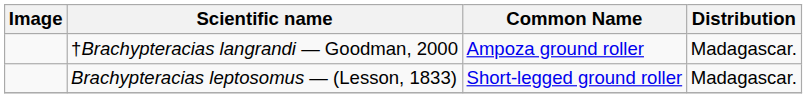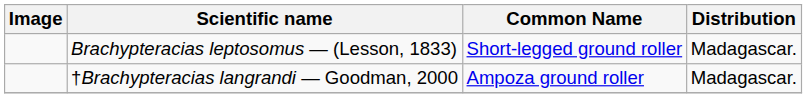 <table class="wikitable">
 <tr>
 <th>Image</th>
 <th>Scientific name</th>
 <th>Common Name</th>
 <th>Distribution</th>
 </tr>
 <tr>
 <td></td>
+<td><em>Brachypteracias leptosomus</em> — (Lesson, 1833)</td>
+<td><a href='#'>Short-legged ground roller</a></td>
+<td>Madagascar.</td>
+</tr>
+<tr>
+<td></td>
 <td>†<em>Brachypteracias langrandi</em> — Goodman, 2000</td>
 <td><a href='#'>Ampoza ground roller</a></td>
 <td>Madagascar.</td>
 </tr>
 <tr>
-<td></td>
-<td><em>Brachypteracias leptosomus</em> — (Lesson, 1833)</td>
-<td><a href='#'>Short-legged ground roller</a></td>
-<td>Madagascar.</td>
-</tr>
-<tr>
 </tr>
 </table>
